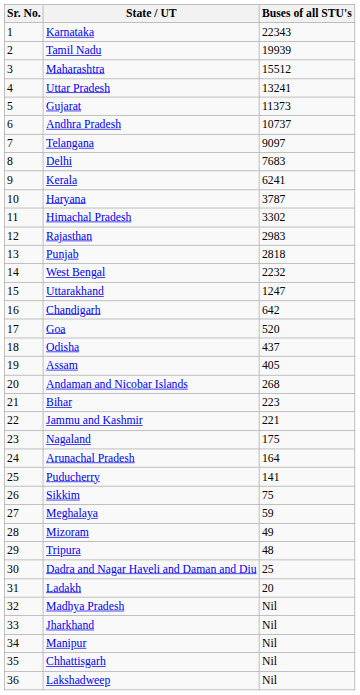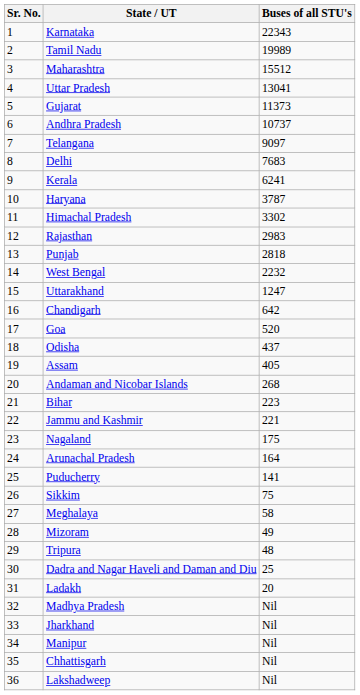 <table class="wikitable sortable">
 <tr>
 <th>Sr. No.</th>
 <th>State / UT</th>
 <th>Buses of all STU's</th>
 </tr>
 <tr>
 <td>1</td>
 <td><a href='#'>Karnataka</a></td>
 <td>22343 </td>
 </tr>
 <tr>
 <td>2</td>
 <td><a href='#'>Tamil Nadu</a></td>
-<td>19939 </td>
+<td>19989 </td>
 </tr>
 <tr>
 <td>3</td>
 <td><a href='#'>Maharashtra</a></td>
 <td>15512 </td>
 </tr>
 <tr>
 <td>4</td>
 <td><a href='#'>Uttar Pradesh</a></td>
-<td>13241 </td>
+<td>13041 </td>
 </tr>
 <tr>
 <td>5</td>
 <td><a href='#'>Gujarat</a></td>
 <td>11373 </td>
 </tr>
 <tr>
 <td>6</td>
 <td><a href='#'>Andhra Pradesh</a></td>
 <td>10737 </td>
 </tr>
 <tr>
 <td>7</td>
 <td><a href='#'>Telangana</a></td>
 <td>9097 </td>
 </tr>
 <tr>
 <td>8</td>
 <td><a href='#'>Delhi</a></td>
 <td>7683 </td>
 </tr>
 <tr>
 <td>9</td>
 <td><a href='#'>Kerala</a></td>
 <td>6241 </td>
 </tr>
 <tr>
 <td>10</td>
 <td><a href='#'>Haryana</a></td>
 <td>3787 </td>
 </tr>
 <tr>
 <td>11</td>
 <td><a href='#'>Himachal Pradesh</a></td>
 <td>3302 </td>
 </tr>
 <tr>
 <td>12</td>
 <td><a href='#'>Rajasthan</a></td>
 <td>2983 </td>
 </tr>
 <tr>
 <td>13</td>
 <td><a href='#'>Punjab</a></td>
 <td>2818 </td>
 </tr>
 <tr>
 <td>14</td>
 <td><a href='#'>West Bengal</a></td>
 <td>2232 </td>
 </tr>
 <tr>
 <td>15</td>
 <td><a href='#'>Uttarakhand</a></td>
 <td>1247 </td>
 </tr>
 <tr>
 <td>16</td>
 <td><a href='#'>Chandigarh</a></td>
 <td>642 </td>
 </tr>
 <tr>
 <td>17</td>
 <td><a href='#'>Goa</a></td>
 <td>520 </td>
 </tr>
 <tr>
 <td>18</td>
 <td><a href='#'>Odisha</a></td>
 <td>437 </td>
 </tr>
 <tr>
 <td>19</td>
 <td><a href='#'>Assam</a></td>
 <td>405 </td>
 </tr>
 <tr>
 <td>20</td>
 <td><a href='#'>Andaman and Nicobar Islands</a></td>
 <td>268 </td>
 </tr>
 <tr>
 <td>21</td>
 <td><a href='#'>Bihar</a></td>
 <td>223 </td>
 </tr>
 <tr>
 <td>22</td>
 <td><a href='#'>Jammu and Kashmir</a></td>
 <td>221 </td>
 </tr>
 <tr>
 <td>23</td>
 <td><a href='#'>Nagaland</a></td>
 <td>175 </td>
 </tr>
 <tr>
 <td>24</td>
 <td><a href='#'>Arunachal Pradesh</a></td>
 <td>164 </td>
 </tr>
 <tr>
 <td>25</td>
 <td><a href='#'>Puducherry</a></td>
 <td>141 </td>
 </tr>
 <tr>
 <td>26</td>
 <td><a href='#'>Sikkim</a></td>
 <td>75 </td>
 </tr>
 <tr>
 <td>27</td>
 <td><a href='#'>Meghalaya</a></td>
-<td>59 </td>
+<td>58 </td>
 </tr>
 <tr>
 <td>28</td>
 <td><a href='#'>Mizoram</a></td>
 <td>49 </td>
 </tr>
 <tr>
 <td>29</td>
 <td><a href='#'>Tripura</a></td>
 <td>48 </td>
 </tr>
 <tr>
 <td>30</td>
 <td><a href='#'>Dadra and Nagar Haveli and Daman and Diu</a></td>
 <td>25 </td>
 </tr>
 <tr>
 <td>31</td>
 <td><a href='#'>Ladakh</a></td>
 <td>20 </td>
 </tr>
 <tr>
 <td>32</td>
 <td><a href='#'>Madhya Pradesh</a></td>
 <td>Nil </td>
 </tr>
 <tr>
 <td>33</td>
 <td><a href='#'>Jharkhand</a></td>
 <td>Nil </td>
 </tr>
 <tr>
 <td>34</td>
 <td><a href='#'>Manipur</a></td>
 <td>Nil </td>
 </tr>
 <tr>
 <td>35</td>
 <td><a href='#'>Chhattisgarh</a></td>
 <td>Nil </td>
 </tr>
 <tr>
 <td>36</td>
 <td><a href='#'>Lakshadweep</a></td>
 <td>Nil </td>
 </tr>
 </table>
